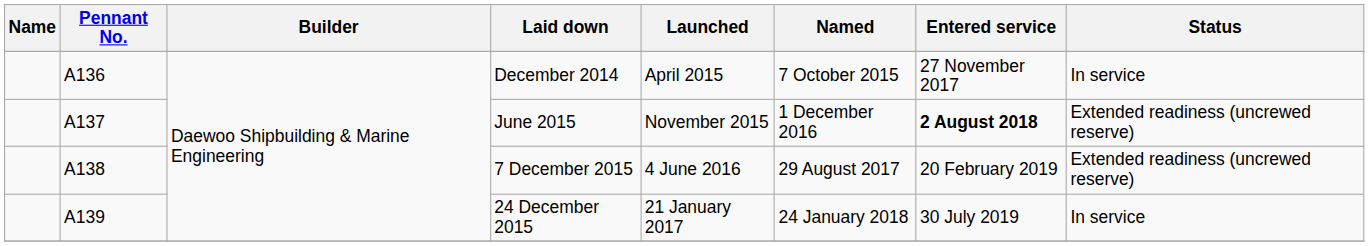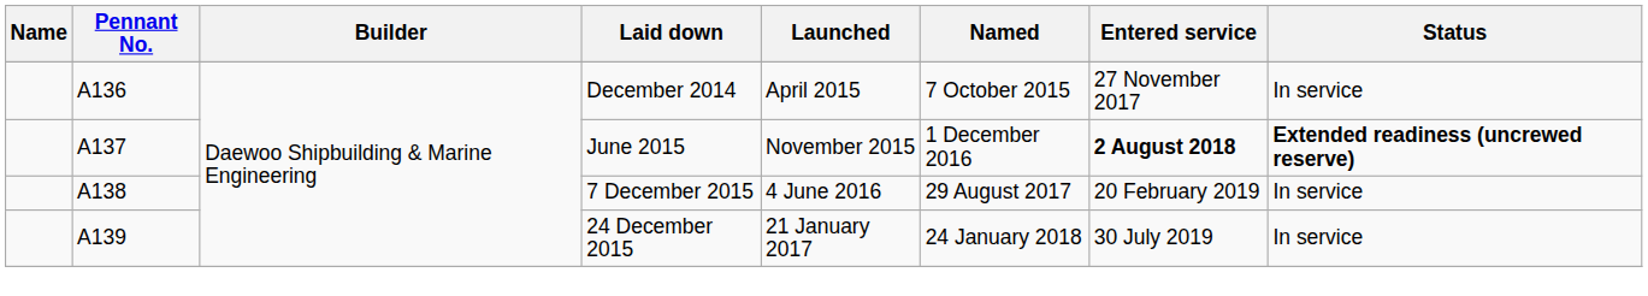 <table class="wikitable">
 <tr>
 <th>Name</th>
 <th><a href='#'>Pennant No.</a></th>
 <th>Builder</th>
 <th>Laid down</th>
 <th>Launched</th>
 <th>Named</th>
 <th>Entered service</th>
 <th>Status</th>
 </tr>
 <tr>
 </tr>
 <tr>
 <td></td>
 <td>A136</td>
 <td rowspan=4>Daewoo Shipbuilding & Marine Engineering</td>
 <td>December 2014</td>
 <td>April 2015</td>
 <td>7 October 2015</td>
 <td>27 November 2017</td>
 <td>In service</td>
 </tr>
 <tr>
 <td></td>
 <td>A137</td>
 <td>June 2015</td>
 <td>November 2015</td>
 <td>1 December 2016</td>
 <td><strong>2 August 2018</strong></td>
-<td>Extended readiness (uncrewed reserve)</td>
+<td><strong>Extended readiness (uncrewed reserve)</strong></td>
 </tr>
 <tr>
 <td></td>
 <td>A138</td>
 <td>7 December 2015</td>
 <td>4 June 2016</td>
 <td>29 August 2017</td>
 <td>20 February 2019</td>
-<td>Extended readiness (uncrewed reserve)</td>
+<td>In service</td>
 </tr>
 <tr>
 <td></td>
 <td>A139</td>
 <td>24 December 2015</td>
 <td>21 January 2017</td>
 <td>24 January 2018</td>
 <td>30 July 2019</td>
 <td>In service</td>
 </tr>
 <tr>
 </tr>
 </table>
